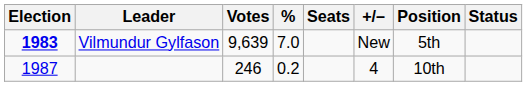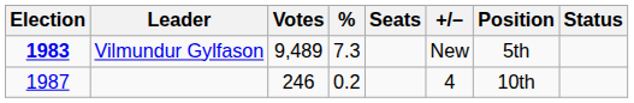 <table class=wikitable style=text-align:center>
 <tr>
 <th>Election</th>
 <th>Leader</th>
 <th>Votes</th>
 <th>%</th>
 <th>Seats</th>
 <th>+/–</th>
 <th>Position</th>
 <th>Status</th>
 </tr>
 <tr>
 <td><strong><a href='#'>1983</a></strong></td>
 <td><a href='#'>Vilmundur Gylfason</a></td>
-<td>9,639</td>
-<td>7.0</td>
+<td>9,489</td>
+<td>7.3</td>
 <td></td>
 <td>New</td>
 <td> 5th</td>
 <td></td>
 </tr>
 <tr>
 <td><a href='#'>1987</a></td>
 <td></td>
 <td>246</td>
 <td>0.2</td>
 <td></td>
 <td> 4</td>
 <td> 10th</td>
 <td></td>
 </tr>
 </table>
